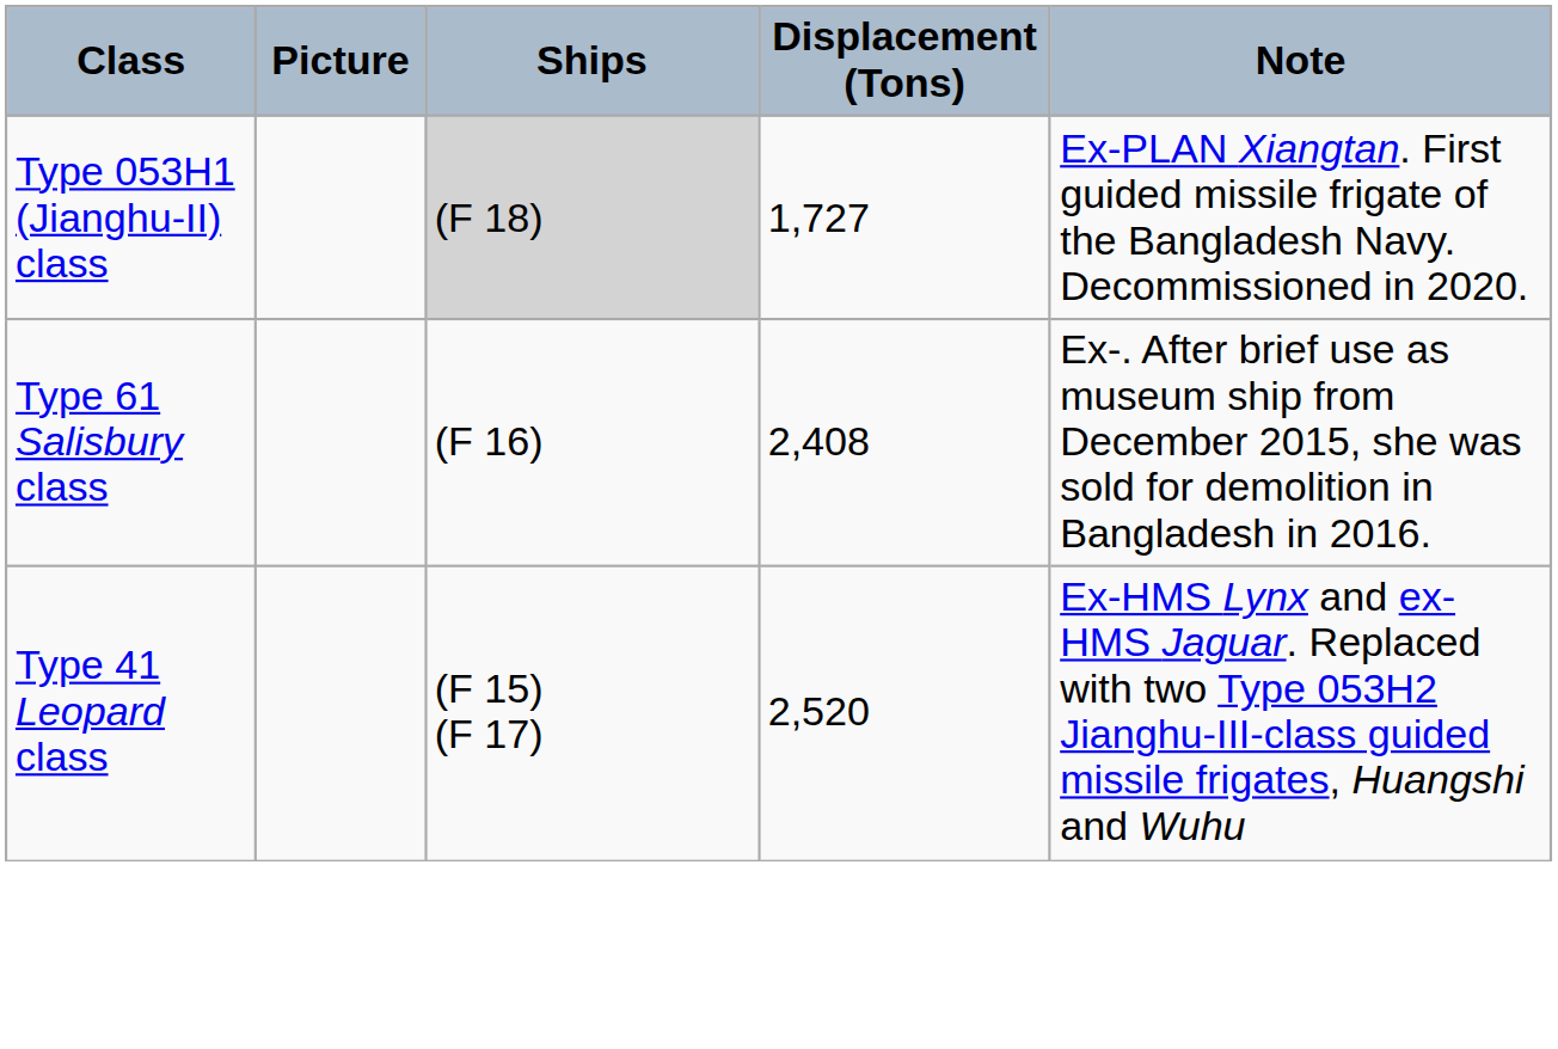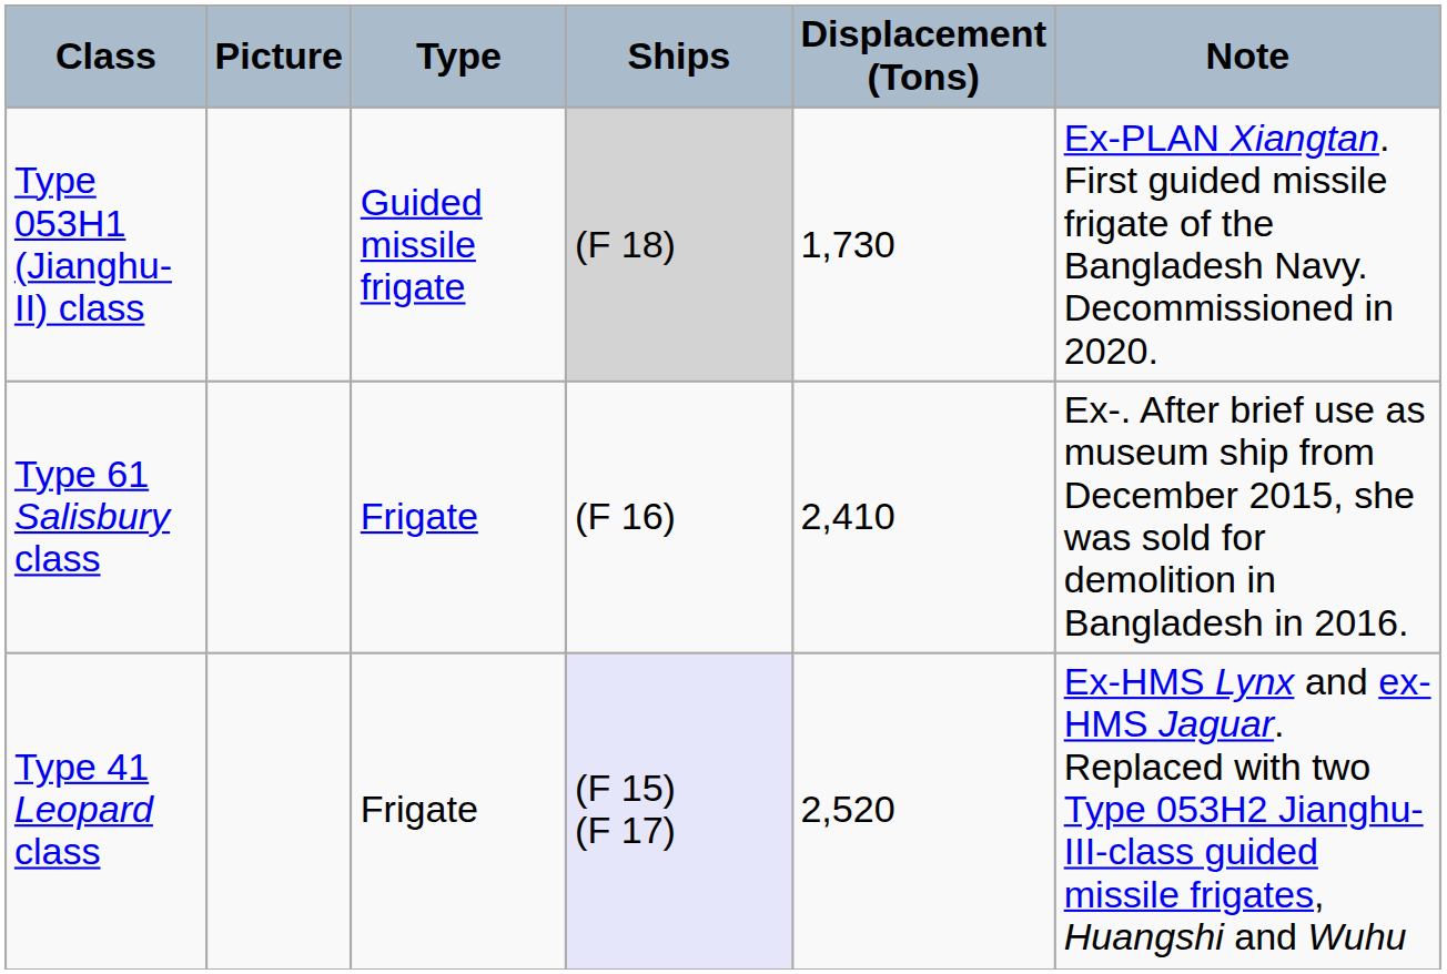 <table class="wikitable">
 <tr>
 <th style="color:black; background:#abc; width:15%;">Class</th>
 <th style="color:black; background:#abc; width:10%;">Picture</th>
+<th style="color:black; background:#abc; width:18%;">Type</th>
 <th style="color:black; background:#abc; width:20%;">Ships</th>
 <th style="color:black; background:#abc; width:7%;">Displacement (Tons)</th>
 <th style="color:black; background:#abc; width:30%;">Note</th>
 </tr>
 <tr>
 <td><a href='#'>Type 053H1 (Jianghu-II) class</a></td>
 <td></td>
+<td><a href='#'>Guided missile frigate</a></td>
 <td style="background: lightgrey;"> (F 18)</td>
-<td>1,727</td>
+<td>1,730</td>
 <td><a href='#'>Ex-PLAN <em>Xiangtan</em></a>. First guided missile frigate of the Bangladesh Navy. Decommissioned in 2020.</td>
 </tr>
 <tr>
 <td><a href='#'>Type 61 <em>Salisbury</em> class</a></td>
 <td></td>
+<td><a href='#'>Frigate</a></td>
 <td> (F 16)</td>
-<td>2,408</td>
+<td>2,410</td>
 <td>Ex-. After brief use as museum ship from December 2015, she was sold for demolition in Bangladesh in 2016.</td>
 </tr>
 <tr>
 <td><a href='#'>Type 41 <em>Leopard</em> class</a></td>
 <td></td>
-<td> (F 15) <br> (F 17)</td>
+<td>Frigate</td>
+<td style="background: lavender;"> (F 15) <br> (F 17)</td>
 <td>2,520</td>
 <td><a href='#'>Ex-HMS <em>Lynx</em></a> and <a href='#'>ex-HMS <em>Jaguar</em></a>. Replaced with two <a href='#'>Type 053H2 Jianghu-III-class guided missile frigates</a>, <em>Huangshi</em> and <em>Wuhu</em></td>
 </tr>
 </table>
